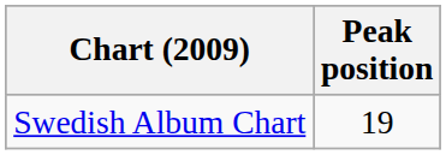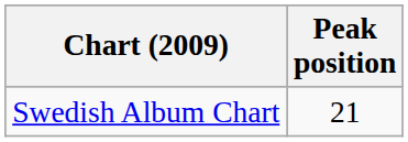 <table class="wikitable">
 <tr>
 <th style="text-align:center;">Chart (2009)</th>
 <th style="text-align:center;">Peak<br>position</th>
 </tr>
 <tr>
 <td><a href='#'>Swedish Album Chart</a></td>
-<td style="text-align:center;">19</td>
+<td style="text-align:center;">21</td>
 </tr>
 </table>
